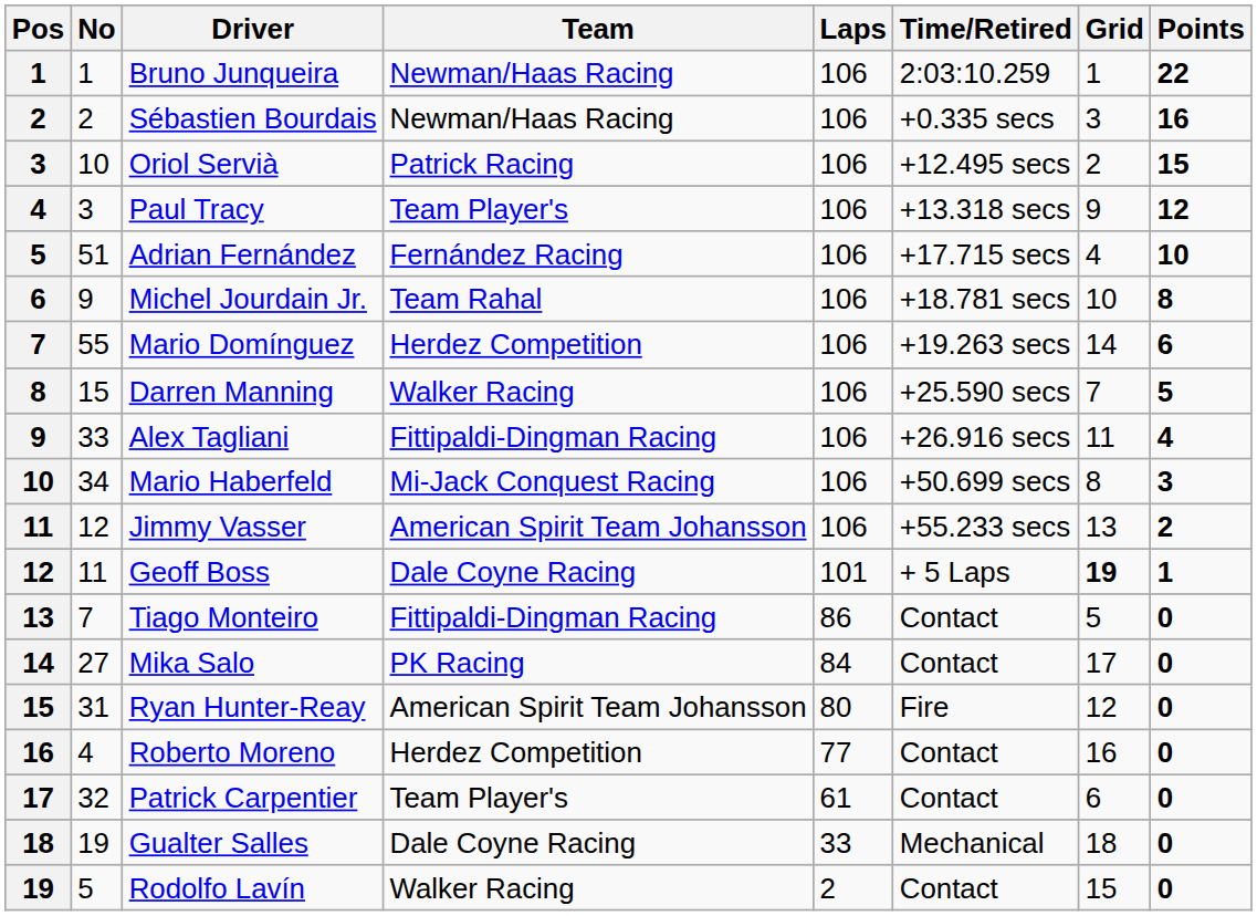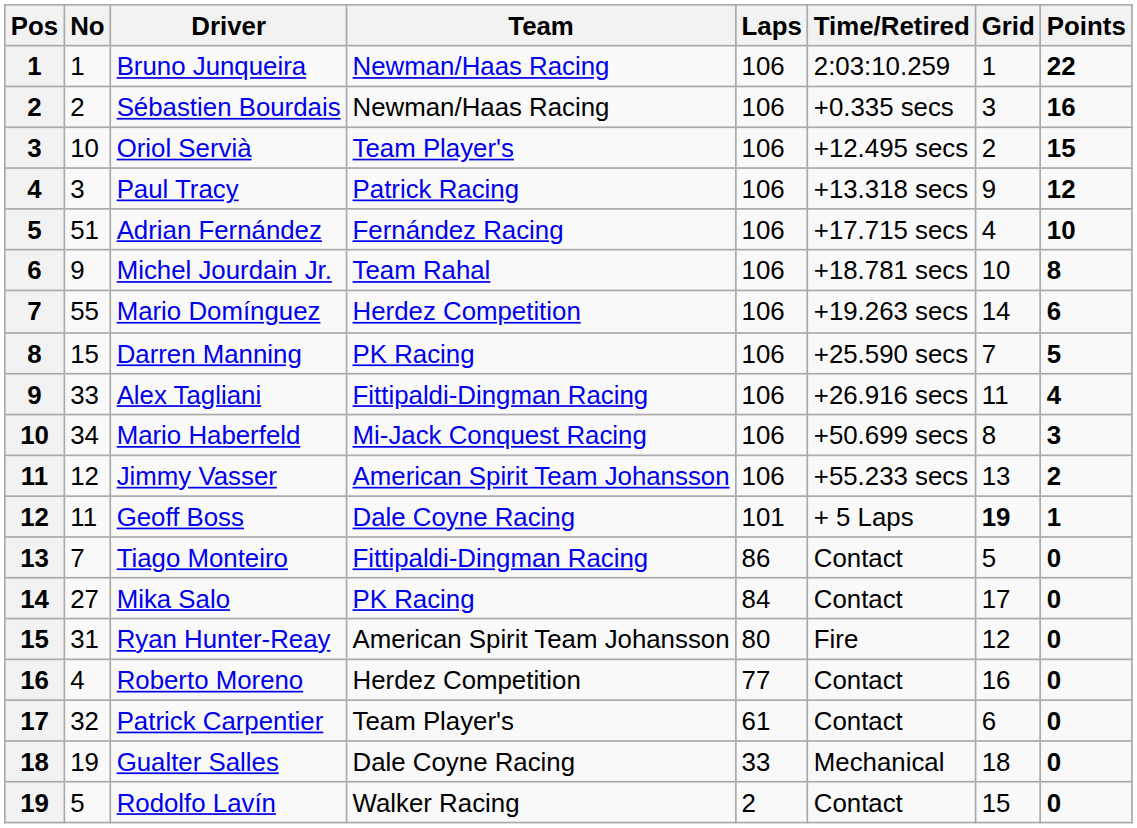 <table class="wikitable" style="font-size:95%;">
 <tr>
 <th>Pos</th>
 <th>No</th>
 <th>Driver</th>
 <th>Team</th>
 <th>Laps</th>
 <th>Time/Retired</th>
 <th>Grid</th>
 <th>Points</th>
 </tr>
 <tr>
 <th>1</th>
 <td>1</td>
 <td> <a href='#'>Bruno Junqueira</a></td>
 <td><a href='#'>Newman/Haas Racing</a></td>
 <td>106</td>
 <td>2:03:10.259</td>
 <td>1</td>
 <td><strong>22</strong></td>
 </tr>
 <tr>
 <th>2</th>
 <td>2</td>
 <td> <a href='#'>Sébastien Bourdais</a></td>
 <td>Newman/Haas Racing</td>
 <td>106</td>
 <td>+0.335 secs</td>
 <td>3</td>
 <td><strong>16</strong></td>
 </tr>
 <tr>
 <th>3</th>
 <td>10</td>
 <td> <a href='#'>Oriol Servià</a></td>
-<td><a href='#'>Patrick Racing</a></td>
+<td><a href='#'>Team Player's</a></td>
 <td>106</td>
 <td>+12.495 secs</td>
 <td>2</td>
 <td><strong>15</strong></td>
 </tr>
 <tr>
 <th>4</th>
 <td>3</td>
 <td> <a href='#'>Paul Tracy</a></td>
-<td><a href='#'>Team Player's</a></td>
+<td><a href='#'>Patrick Racing</a></td>
 <td>106</td>
 <td>+13.318 secs</td>
 <td>9</td>
 <td><strong>12</strong></td>
 </tr>
 <tr>
 <th>5</th>
 <td>51</td>
 <td> <a href='#'>Adrian Fernández</a></td>
 <td><a href='#'>Fernández Racing</a></td>
 <td>106</td>
 <td>+17.715 secs</td>
 <td>4</td>
 <td><strong>10</strong></td>
 </tr>
 <tr>
 <th>6</th>
 <td>9</td>
 <td> <a href='#'>Michel Jourdain Jr.</a></td>
 <td><a href='#'>Team Rahal</a></td>
 <td>106</td>
 <td>+18.781 secs</td>
 <td>10</td>
 <td><strong>8</strong></td>
 </tr>
 <tr>
 <th>7</th>
 <td>55</td>
 <td> <a href='#'>Mario Domínguez</a></td>
 <td><a href='#'>Herdez Competition</a></td>
 <td>106</td>
 <td>+19.263 secs</td>
 <td>14</td>
 <td><strong>6</strong></td>
 </tr>
 <tr>
 <th>8</th>
 <td>15</td>
 <td> <a href='#'>Darren Manning</a></td>
-<td><a href='#'>Walker Racing</a></td>
+<td><a href='#'>PK Racing</a></td>
 <td>106</td>
 <td>+25.590 secs</td>
 <td>7</td>
 <td><strong>5</strong></td>
 </tr>
 <tr>
 <th>9</th>
 <td>33</td>
 <td> <a href='#'>Alex Tagliani</a></td>
 <td><a href='#'>Fittipaldi-Dingman Racing</a></td>
 <td>106</td>
 <td>+26.916 secs</td>
 <td>11</td>
 <td><strong>4</strong></td>
 </tr>
 <tr>
 <th>10</th>
 <td>34</td>
 <td> <a href='#'>Mario Haberfeld</a></td>
 <td><a href='#'>Mi-Jack Conquest Racing</a></td>
 <td>106</td>
 <td>+50.699 secs</td>
 <td>8</td>
 <td><strong>3</strong></td>
 </tr>
 <tr>
 <th>11</th>
 <td>12</td>
 <td> <a href='#'>Jimmy Vasser</a></td>
 <td><a href='#'>American Spirit Team Johansson</a></td>
 <td>106</td>
 <td>+55.233 secs</td>
 <td>13</td>
 <td><strong>2</strong></td>
 </tr>
 <tr>
 <th>12</th>
 <td>11</td>
 <td> <a href='#'>Geoff Boss</a></td>
 <td><a href='#'>Dale Coyne Racing</a></td>
 <td>101</td>
 <td>+ 5 Laps</td>
 <td><strong>19</strong></td>
 <td><strong>1</strong></td>
 </tr>
 <tr>
 <th>13</th>
 <td>7</td>
 <td> <a href='#'>Tiago Monteiro</a></td>
 <td><a href='#'>Fittipaldi-Dingman Racing</a></td>
 <td>86</td>
 <td>Contact</td>
 <td>5</td>
 <td><strong>0</strong></td>
 </tr>
 <tr>
 <th>14</th>
 <td>27</td>
 <td> <a href='#'>Mika Salo</a></td>
 <td><a href='#'>PK Racing</a></td>
 <td>84</td>
 <td>Contact</td>
 <td>17</td>
 <td><strong>0</strong></td>
 </tr>
 <tr>
 <th>15</th>
 <td>31</td>
 <td> <a href='#'>Ryan Hunter-Reay</a></td>
 <td>American Spirit Team Johansson</td>
 <td>80</td>
 <td>Fire</td>
 <td>12</td>
 <td><strong>0</strong></td>
 </tr>
 <tr>
 <th>16</th>
 <td>4</td>
 <td> <a href='#'>Roberto Moreno</a></td>
 <td>Herdez Competition</td>
 <td>77</td>
 <td>Contact</td>
 <td>16</td>
 <td><strong>0</strong></td>
 </tr>
 <tr>
 <th>17</th>
 <td>32</td>
 <td> <a href='#'>Patrick Carpentier</a></td>
 <td>Team Player's</td>
 <td>61</td>
 <td>Contact</td>
 <td>6</td>
 <td><strong>0</strong></td>
 </tr>
 <tr>
 <th>18</th>
 <td>19</td>
 <td> <a href='#'>Gualter Salles</a></td>
 <td>Dale Coyne Racing</td>
 <td>33</td>
 <td>Mechanical</td>
 <td>18</td>
 <td><strong>0</strong></td>
 </tr>
 <tr>
 <th>19</th>
 <td>5</td>
 <td> <a href='#'>Rodolfo Lavín</a></td>
 <td>Walker Racing</td>
 <td>2</td>
 <td>Contact</td>
 <td>15</td>
 <td><strong>0</strong></td>
 </tr>
 </table>
